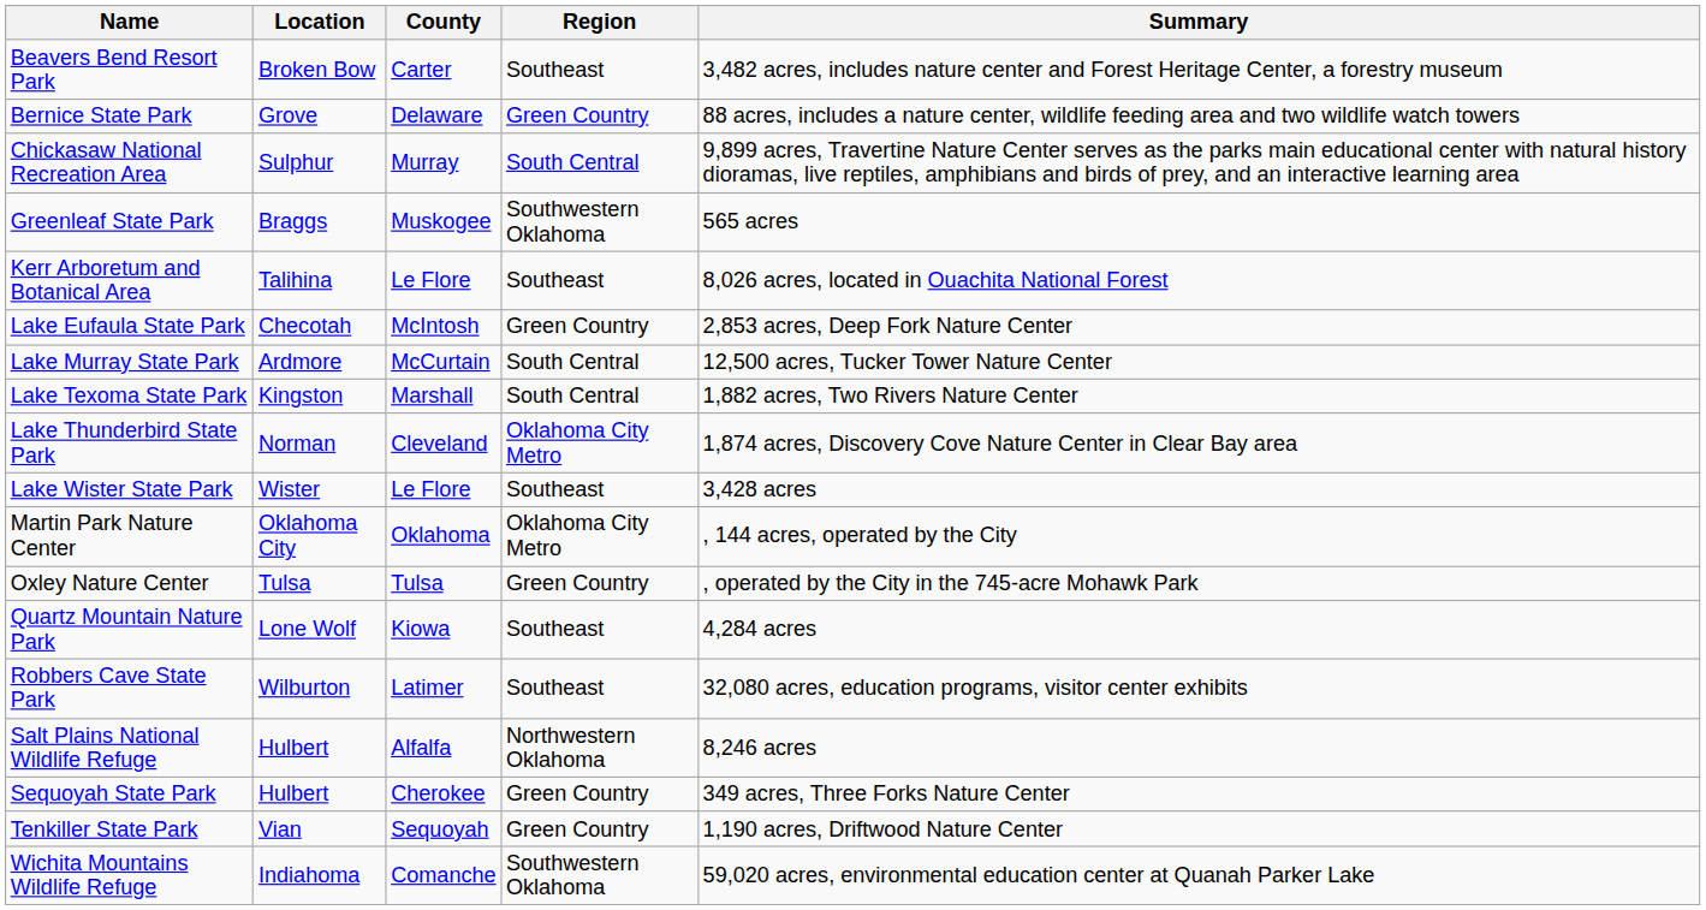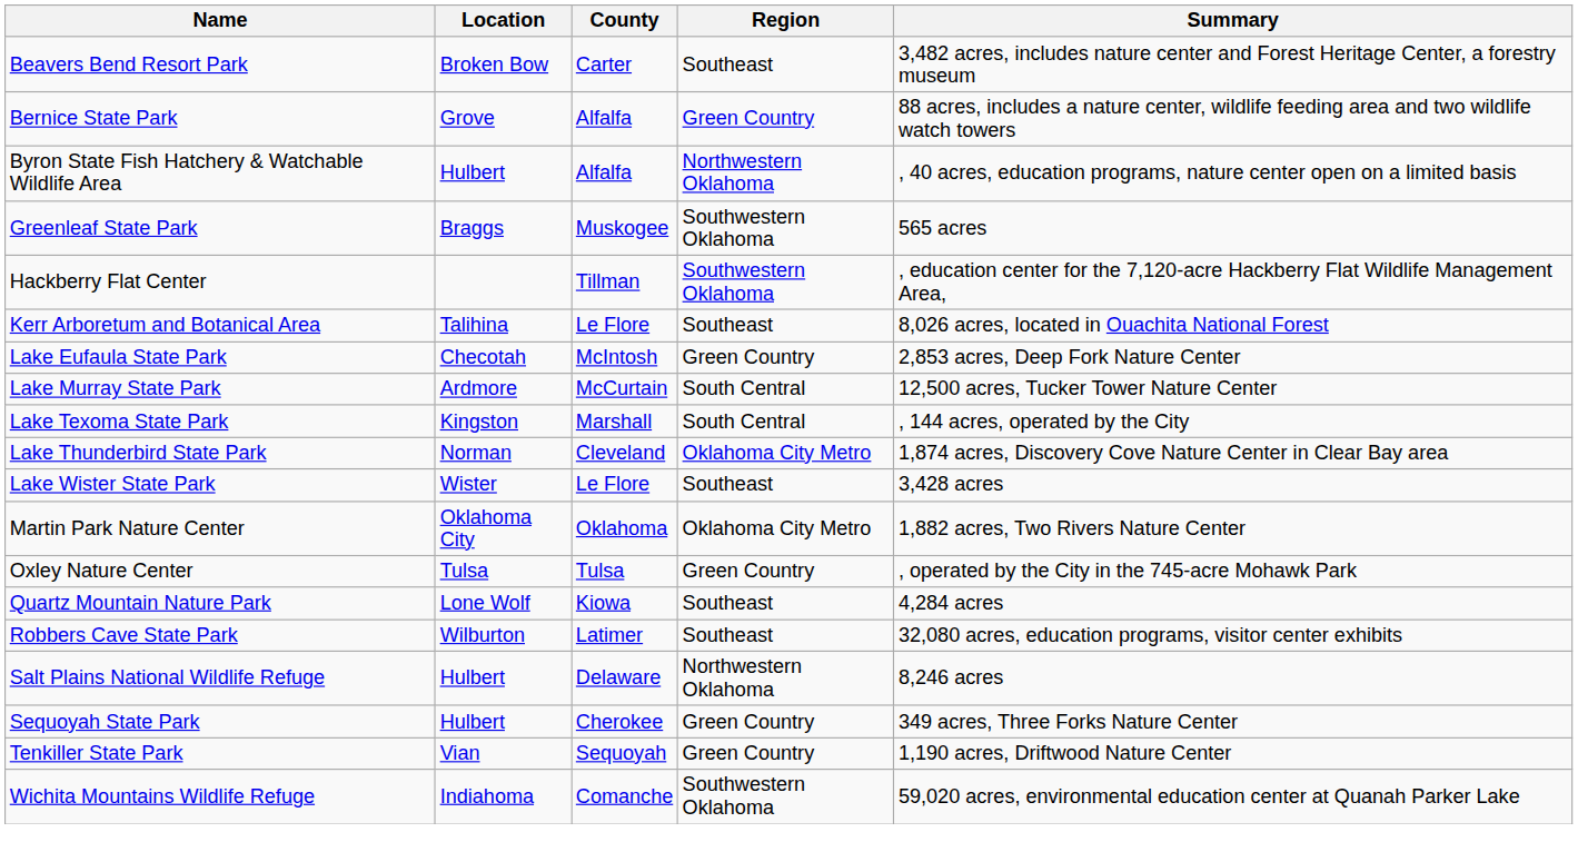 <table class="wikitable sortable">
 <tr>
 <th>Name</th>
 <th>Location</th>
 <th>County</th>
 <th>Region</th>
 <th>Summary</th>
 </tr>
 <tr>
 <td><a href='#'>Beavers Bend Resort Park</a></td>
 <td><a href='#'>Broken Bow</a></td>
 <td><a href='#'>Carter</a></td>
 <td>Southeast</td>
 <td>3,482 acres, includes nature center and Forest Heritage Center, a forestry museum</td>
 </tr>
 <tr>
 <td><a href='#'>Bernice State Park</a></td>
 <td><a href='#'>Grove</a></td>
-<td><a href='#'>Delaware</a></td>
+<td><a href='#'>Alfalfa</a></td>
 <td><a href='#'>Green Country</a></td>
 <td>88 acres, includes a nature center, wildlife feeding area and two wildlife watch towers</td>
 </tr>
 <tr>
-<td><a href='#'>Chickasaw National Recreation Area</a></td>
-<td><a href='#'>Sulphur</a></td>
-<td><a href='#'>Murray</a></td>
-<td><a href='#'>South Central</a></td>
-<td>9,899 acres, Travertine Nature Center serves as the parks main educational center with natural history dioramas, live reptiles, amphibians and birds of prey, and an interactive learning area</td>
+<td>Byron State Fish Hatchery & Watchable Wildlife Area</td>
+<td><a href='#'>Hulbert</a></td>
+<td><a href='#'>Alfalfa</a></td>
+<td><a href='#'>Northwestern Oklahoma</a></td>
+<td>, 40 acres, education programs, nature center open on a limited basis</td>
 </tr>
 <tr>
 <td><a href='#'>Greenleaf State Park</a></td>
 <td><a href='#'>Braggs</a></td>
 <td><a href='#'>Muskogee</a></td>
 <td>Southwestern Oklahoma</td>
 <td>565 acres</td>
+</tr>
+<tr>
+<td>Hackberry Flat Center</td>
+<td></td>
+<td><a href='#'>Tillman</a></td>
+<td><a href='#'>Southwestern Oklahoma</a></td>
+<td>, education center for the 7,120-acre Hackberry Flat Wildlife Management Area, </td>
 </tr>
 <tr>
 <td><a href='#'>Kerr Arboretum and Botanical Area</a></td>
 <td><a href='#'>Talihina</a></td>
 <td><a href='#'>Le Flore</a></td>
 <td>Southeast</td>
 <td>8,026 acres, located in <a href='#'>Ouachita National Forest</a></td>
 </tr>
 <tr>
 <td><a href='#'>Lake Eufaula State Park</a></td>
 <td><a href='#'>Checotah</a></td>
 <td><a href='#'>McIntosh</a></td>
 <td>Green Country</td>
 <td>2,853 acres, Deep Fork Nature Center</td>
 </tr>
 <tr>
 <td><a href='#'>Lake Murray State Park</a></td>
 <td><a href='#'>Ardmore</a></td>
 <td><a href='#'>McCurtain</a></td>
 <td>South Central</td>
 <td>12,500 acres, Tucker Tower Nature Center</td>
 </tr>
 <tr>
 <td><a href='#'>Lake Texoma State Park</a></td>
 <td><a href='#'>Kingston</a></td>
 <td><a href='#'>Marshall</a></td>
 <td>South Central</td>
-<td>1,882 acres, Two Rivers Nature Center</td>
+<td>, 144 acres, operated by the City</td>
 </tr>
 <tr>
 <td><a href='#'>Lake Thunderbird State Park</a></td>
 <td><a href='#'>Norman</a></td>
 <td><a href='#'>Cleveland</a></td>
 <td><a href='#'>Oklahoma City Metro</a></td>
 <td>1,874 acres, Discovery Cove Nature Center in Clear Bay area</td>
 </tr>
 <tr>
 <td><a href='#'>Lake Wister State Park</a></td>
 <td><a href='#'>Wister</a></td>
 <td><a href='#'>Le Flore</a></td>
 <td>Southeast</td>
 <td>3,428 acres</td>
 </tr>
 <tr>
 <td>Martin Park Nature Center</td>
 <td><a href='#'>Oklahoma City</a></td>
 <td><a href='#'>Oklahoma</a></td>
 <td>Oklahoma City Metro</td>
-<td>, 144 acres, operated by the City</td>
+<td>1,882 acres, Two Rivers Nature Center</td>
 </tr>
 <tr>
 <td>Oxley Nature Center</td>
 <td><a href='#'>Tulsa</a></td>
 <td><a href='#'>Tulsa</a></td>
 <td>Green Country</td>
 <td>, operated by the City in the 745-acre Mohawk Park</td>
 </tr>
 <tr>
 <td><a href='#'>Quartz Mountain Nature Park</a></td>
 <td><a href='#'>Lone Wolf</a></td>
 <td><a href='#'>Kiowa</a></td>
 <td>Southeast</td>
 <td>4,284 acres</td>
 </tr>
 <tr>
 <td><a href='#'>Robbers Cave State Park</a></td>
 <td><a href='#'>Wilburton</a></td>
 <td><a href='#'>Latimer</a></td>
 <td>Southeast</td>
 <td>32,080 acres, education programs, visitor center exhibits</td>
 </tr>
 <tr>
 <td><a href='#'>Salt Plains National Wildlife Refuge</a></td>
 <td><a href='#'>Hulbert</a></td>
-<td><a href='#'>Alfalfa</a></td>
+<td><a href='#'>Delaware</a></td>
 <td>Northwestern Oklahoma</td>
 <td>8,246 acres</td>
 </tr>
 <tr>
 <td><a href='#'>Sequoyah State Park</a></td>
 <td><a href='#'>Hulbert</a></td>
 <td><a href='#'>Cherokee</a></td>
 <td>Green Country</td>
 <td>349 acres, Three Forks Nature Center</td>
 </tr>
 <tr>
 <td><a href='#'>Tenkiller State Park</a></td>
 <td><a href='#'>Vian</a></td>
 <td><a href='#'>Sequoyah</a></td>
 <td>Green Country</td>
 <td>1,190 acres, Driftwood Nature Center</td>
 </tr>
 <tr>
 <td><a href='#'>Wichita Mountains Wildlife Refuge</a></td>
 <td><a href='#'>Indiahoma</a></td>
 <td><a href='#'>Comanche</a></td>
 <td>Southwestern Oklahoma</td>
 <td>59,020 acres, environmental education center at Quanah Parker Lake</td>
 </tr>
 <tr>
 </tr>
 </table>
